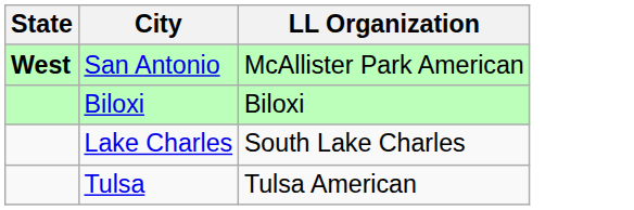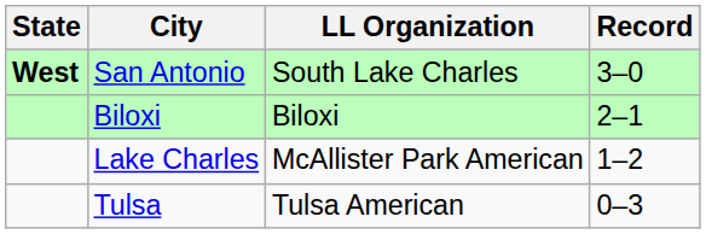 <table class="wikitable">
 <tr>
 <th>State</th>
 <th>City</th>
 <th>LL Organization</th>
+<th>Record</th>
 </tr>
 <tr style="background:#bfb;">
 <td><strong> West</strong></td>
 <td><a href='#'>San Antonio</a></td>
-<td>McAllister Park American</td>
+<td>South Lake Charles</td>
+<td>3–0</td>
 </tr>
 <tr style="background:#bfb;">
 <td><strong></strong></td>
 <td><a href='#'>Biloxi</a></td>
 <td>Biloxi</td>
+<td>2–1</td>
 </tr>
 <tr>
 <td><strong></strong></td>
 <td><a href='#'>Lake Charles</a></td>
-<td>South Lake Charles</td>
+<td>McAllister Park American</td>
+<td>1–2</td>
 </tr>
 <tr>
 <td><strong></strong></td>
 <td><a href='#'>Tulsa</a></td>
 <td>Tulsa American</td>
+<td>0–3</td>
 </tr>
 </table>
